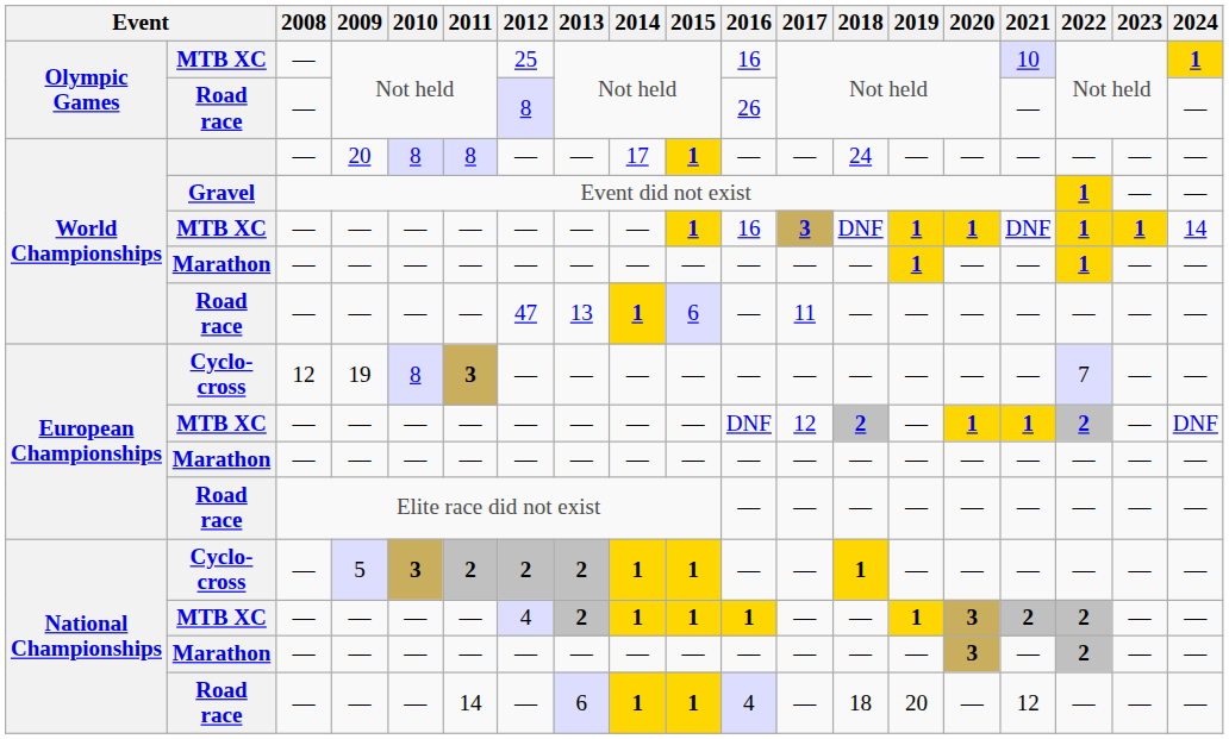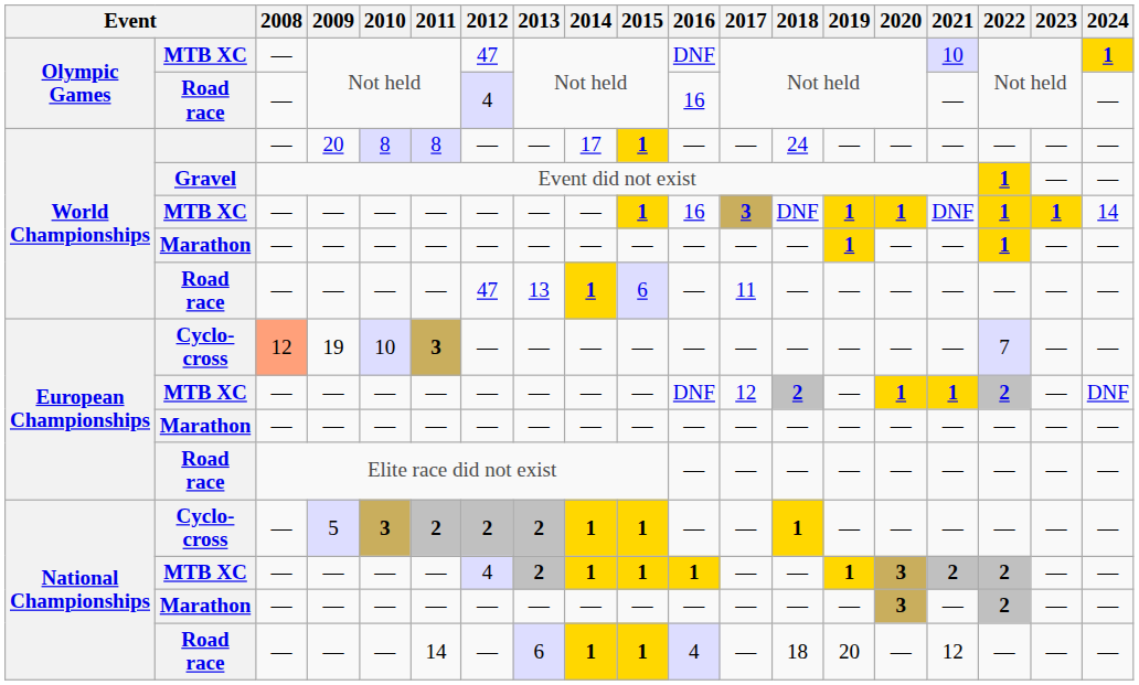 <table class="wikitable plainrowheaders">
 <tr>
 <th colspan="2" scope="col">Event</th>
 <th scope="col">2008</th>
 <th scope="col">2009</th>
 <th scope="col">2010</th>
 <th scope="col">2011</th>
 <th scope="col">2012</th>
 <th scope="col">2013</th>
 <th scope="col">2014</th>
 <th scope="col">2015</th>
 <th scope="col">2016</th>
 <th scope="col">2017</th>
 <th scope="col">2018</th>
 <th scope="col">2019</th>
 <th scope="col">2020</th>
 <th scope="col">2021</th>
 <th scope="col">2022</th>
 <th scope="col">2023</th>
 <th scope="col">2024</th>
 </tr>
 <tr style="text-align:center;">
 <th rowspan="2" scope="row"> <a href='#'>Olympic Games</a></th>
 <th scope="row"><a href='#'>MTB XC</a></th>
 <td>—</td>
 <td style="color:#4d4d4d;" colspan=3 rowspan=2>Not held</td>
-<td><a href='#'>25</a></td>
+<td><a href='#'>47</a></td>
 <td style="color:#4d4d4d;" colspan=3 rowspan=2>Not held</td>
-<td><a href='#'>16</a></td>
+<td><a href='#'>DNF</a></td>
 <td style="color:#4d4d4d;" colspan=4 rowspan=2>Not held</td>
 <td style="background:#ddf;"><a href='#'>10</a></td>
 <td style="color:#4d4d4d;" colspan=2 rowspan=2>Not held</td>
 <td style="background:gold;"><a href='#'><strong>1</strong></a></td>
 </tr>
 <tr style="text-align:center;">
 <th scope="row"><a href='#'>Road race</a></th>
 <td>—</td>
-<td style="background:#ddf;"><a href='#'>8</a></td>
-<td><a href='#'>26</a></td>
+<td style="background:#ddf;">4</td>
+<td><a href='#'>16</a></td>
 <td>—</td>
 <td>—</td>
 </tr>
 <tr style="text-align:center;">
 <th rowspan="5" scope="row"> <a href='#'>World Championships</a></th>
 <th scope="row"></th>
 <td>—</td>
 <td><a href='#'>20</a></td>
 <td style="background:#ddf;"><a href='#'>8</a></td>
 <td style="background:#ddf;"><a href='#'>8</a></td>
 <td>—</td>
 <td>—</td>
 <td><a href='#'>17</a></td>
 <td style="background:gold;"><a href='#'><strong>1</strong></a></td>
 <td>—</td>
 <td>—</td>
 <td><a href='#'>24</a></td>
 <td>—</td>
 <td>—</td>
 <td>—</td>
 <td>—</td>
 <td>—</td>
 <td>—</td>
 </tr>
 <tr style="text-align:center;">
 <th scope="row"><a href='#'>Gravel</a></th>
 <td style="color:#4d4d4d;" colspan=14>Event did not exist</td>
 <td style="background:gold;"><a href='#'><strong>1</strong></a></td>
 <td>—</td>
 <td>—</td>
 </tr>
 <tr style="text-align:center;">
 <th scope="row"><a href='#'>MTB XC</a></th>
 <td>—</td>
 <td>—</td>
 <td>—</td>
 <td>—</td>
 <td>—</td>
 <td>—</td>
 <td>—</td>
 <td style="background:gold;"><a href='#'><strong>1</strong></a></td>
 <td><a href='#'>16</a></td>
 <td style="background:#C9AE5D;"><a href='#'><strong>3</strong></a></td>
 <td><a href='#'>DNF</a></td>
 <td style="background:gold;"><a href='#'><strong>1</strong></a></td>
 <td style="background:gold;"><a href='#'><strong>1</strong></a></td>
 <td><a href='#'>DNF</a></td>
 <td style="background:gold;"><a href='#'><strong>1</strong></a></td>
 <td style="background:gold;"><a href='#'><strong>1</strong></a></td>
 <td><a href='#'>14</a></td>
 </tr>
 <tr style="text-align:center;">
 <th scope="row"><a href='#'>Marathon</a></th>
 <td>—</td>
 <td>—</td>
 <td>—</td>
 <td>—</td>
 <td>—</td>
 <td>—</td>
 <td>—</td>
 <td>—</td>
 <td>—</td>
 <td>—</td>
 <td>—</td>
 <td style="background:gold;"><a href='#'><strong>1</strong></a></td>
 <td>—</td>
 <td>—</td>
 <td style="background:gold;"><a href='#'><strong>1</strong></a></td>
 <td>—</td>
 <td>—</td>
 </tr>
 <tr style="text-align:center;">
 <th scope="row"><a href='#'>Road race</a></th>
 <td>—</td>
 <td>—</td>
 <td>—</td>
 <td>—</td>
 <td><a href='#'>47</a></td>
 <td><a href='#'>13</a></td>
 <td style="background:gold;"><a href='#'><strong>1</strong></a></td>
 <td style="background:#ddf;"><a href='#'>6</a></td>
 <td>—</td>
 <td><a href='#'>11</a></td>
 <td>—</td>
 <td>—</td>
 <td>—</td>
 <td>—</td>
 <td>—</td>
 <td>—</td>
 <td>—</td>
 </tr>
 <tr style="text-align:center;">
 <th rowspan="4" scope="row"> <a href='#'>European Championships</a></th>
 <th scope="row"><a href='#'>Cyclo-cross</a></th>
-<td>12</td>
+<td style="background: lightsalmon;">12</td>
 <td>19</td>
-<td style="background:#ddf;"><a href='#'>8</a></td>
+<td style="background:#ddf;">10</td>
 <td style="background:#C9AE5D;"><strong>3</strong></td>
 <td>—</td>
 <td>—</td>
 <td>—</td>
 <td>—</td>
 <td>—</td>
 <td>—</td>
 <td>—</td>
 <td>—</td>
 <td>—</td>
 <td>—</td>
 <td style="background:#ddf;">7</td>
 <td>—</td>
 <td>—</td>
 </tr>
 <tr style="text-align:center;">
 <th scope="row"><a href='#'>MTB XC</a></th>
 <td>—</td>
 <td>—</td>
 <td>—</td>
 <td>—</td>
 <td>—</td>
 <td>—</td>
 <td>—</td>
 <td>—</td>
 <td><a href='#'>DNF</a></td>
 <td><a href='#'>12</a></td>
 <td style="background:silver;"><a href='#'><strong>2</strong></a></td>
 <td>—</td>
 <td style="background:gold;"><a href='#'><strong>1</strong></a></td>
 <td style="background:gold;"><a href='#'><strong>1</strong></a></td>
 <td style="background:silver;"><a href='#'><strong>2</strong></a></td>
 <td>—</td>
 <td><a href='#'>DNF</a></td>
 </tr>
 <tr style="text-align:center;">
 <th scope="row"><a href='#'>Marathon</a></th>
 <td>—</td>
 <td>—</td>
 <td>—</td>
 <td>—</td>
 <td>—</td>
 <td>—</td>
 <td>—</td>
 <td>—</td>
 <td>—</td>
 <td>—</td>
 <td>—</td>
 <td>—</td>
 <td>—</td>
 <td>—</td>
 <td>—</td>
 <td>—</td>
 <td>—</td>
 </tr>
 <tr style="text-align:center;">
 <th scope="row"><a href='#'>Road race</a></th>
 <td style="color:#4d4d4d;" colspan=8>Elite race did not exist</td>
 <td>—</td>
 <td>—</td>
 <td>—</td>
 <td>—</td>
 <td>—</td>
 <td>—</td>
 <td>—</td>
 <td>—</td>
 <td>—</td>
 </tr>
 <tr style="text-align:center;">
 <th rowspan="4" scope="row"> <a href='#'>National Championships</a></th>
 <th scope="row"><a href='#'>Cyclo-cross</a></th>
 <td>—</td>
 <td style="background:#ddf;">5</td>
 <td style="background:#C9AE5D;"><strong>3</strong></td>
 <td style="background:silver;"><strong>2</strong></td>
 <td style="background:silver;"><strong>2</strong></td>
 <td style="background:silver;"><strong>2</strong></td>
 <td style="background:gold;"><strong>1</strong></td>
 <td style="background:gold;"><strong>1</strong></td>
 <td>—</td>
 <td>—</td>
 <td style="background:gold;"><strong>1</strong></td>
 <td>—</td>
 <td>—</td>
 <td>—</td>
 <td>—</td>
 <td>—</td>
 <td>—</td>
 </tr>
 <tr style="text-align:center;">
 <th scope="row"><a href='#'>MTB XC</a></th>
 <td>—</td>
 <td>—</td>
 <td>—</td>
 <td>—</td>
 <td style="background:#ddf;">4</td>
 <td style="background:silver;"><strong>2</strong></td>
 <td style="background:gold;"><strong>1</strong></td>
 <td style="background:gold;"><strong>1</strong></td>
 <td style="background:gold;"><strong>1</strong></td>
 <td>—</td>
 <td>—</td>
 <td style="background:gold;"><strong>1</strong></td>
 <td style="background:#C9AE5D;"><strong>3</strong></td>
 <td style="background:silver;"><strong>2</strong></td>
 <td style="background:silver;"><strong>2</strong></td>
 <td>—</td>
 <td>—</td>
 </tr>
 <tr style="text-align:center;">
 <th scope="row"><a href='#'>Marathon</a></th>
 <td>—</td>
 <td>—</td>
 <td>—</td>
 <td>—</td>
 <td>—</td>
 <td>—</td>
 <td>—</td>
 <td>—</td>
 <td>—</td>
 <td>—</td>
 <td>—</td>
 <td>—</td>
 <td style="background:#C9AE5D;"><strong>3</strong></td>
 <td>—</td>
 <td style="background:silver;"><strong>2</strong></td>
 <td>—</td>
 <td>—</td>
 </tr>
 <tr style="text-align:center;">
 <th scope="row"><a href='#'>Road race</a></th>
 <td>—</td>
 <td>—</td>
 <td>—</td>
 <td>14</td>
 <td>—</td>
 <td style="background:#ddf;">6</td>
 <td style="background:gold;"><strong>1</strong></td>
 <td style="background:gold;"><strong>1</strong></td>
 <td style="background:#ddf;">4</td>
 <td>—</td>
 <td>18</td>
 <td>20</td>
 <td>—</td>
 <td>12</td>
 <td>—</td>
 <td>—</td>
 <td>—</td>
 </tr>
 </table>
